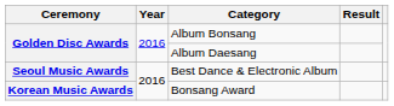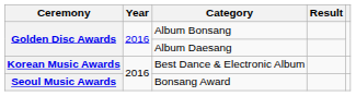 <table class="wikitable sortable plainrowheaders">
 <tr>
 <th scope="col">Ceremony</th>
 <th scope="col">Year</th>
 <th scope="col">Category</th>
 <th scope="col">Result</th>
 <th scope="col" class="unsortable"></th>
 </tr>
 <tr>
 <th rowspan="2" scope="row"><a href='#'>Golden Disc Awards</a></th>
 <td rowspan="2" style="text-align:center"><a href='#'>2016</a></td>
 <td>Album Bonsang</td>
 <td></td>
 <td rowspan="2" style="text-align:center"></td>
 </tr>
 <tr>
 <td>Album Daesang</td>
 <td></td>
 </tr>
 <tr>
-<th scope="row"><a href='#'>Seoul Music Awards</a></th>
+<th scope="row"><a href='#'>Korean Music Awards</a></th>
 <td rowspan="2" style="text-align:center">2016</td>
 <td>Best Dance & Electronic Album</td>
 <td></td>
 <td style="text-align:center"></td>
 </tr>
 <tr>
-<th scope="row"><a href='#'>Korean Music Awards</a></th>
+<th scope="row"><a href='#'>Seoul Music Awards</a></th>
 <td>Bonsang Award</td>
 <td></td>
 <td style="text-align:center"></td>
 </tr>
 </table>
